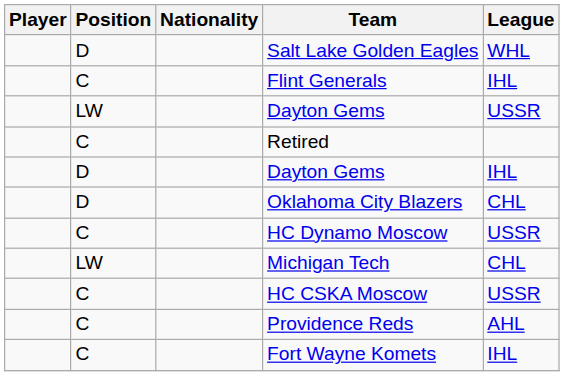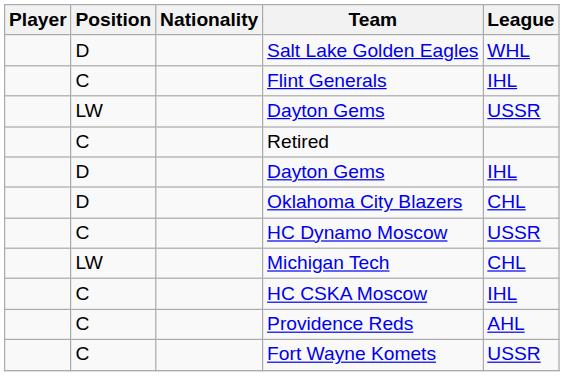 <table class="wikitable sortable">
 <tr>
 <th colspan=1>Player</th>
 <th colspan=1>Position</th>
 <th colspan=1>Nationality</th>
 <th colspan=1>Team</th>
 <th colspan=1>League</th>
 </tr>
 <tr>
 <td></td>
 <td>D</td>
 <td></td>
 <td><a href='#'>Salt Lake Golden Eagles</a></td>
 <td><a href='#'>WHL</a></td>
 </tr>
 <tr>
 <td></td>
 <td>C</td>
 <td></td>
 <td><a href='#'>Flint Generals</a></td>
 <td><a href='#'>IHL</a></td>
 </tr>
 <tr>
 <td></td>
 <td>LW</td>
 <td></td>
 <td><a href='#'>Dayton Gems</a></td>
 <td><a href='#'>USSR</a></td>
 </tr>
 <tr>
 <td></td>
 <td>C</td>
 <td></td>
 <td>Retired</td>
 <td></td>
 </tr>
 <tr>
 <td></td>
 <td>D</td>
 <td></td>
 <td><a href='#'>Dayton Gems</a></td>
 <td><a href='#'>IHL</a></td>
 </tr>
 <tr>
 <td></td>
 <td>D</td>
 <td></td>
 <td><a href='#'>Oklahoma City Blazers</a></td>
 <td><a href='#'>CHL</a></td>
 </tr>
 <tr>
 <td></td>
 <td>C</td>
 <td></td>
 <td><a href='#'>HC Dynamo Moscow</a></td>
 <td><a href='#'>USSR</a></td>
 </tr>
 <tr>
 <td></td>
 <td>LW</td>
 <td></td>
 <td><a href='#'>Michigan Tech</a></td>
 <td><a href='#'>CHL</a></td>
 </tr>
 <tr>
 <td></td>
 <td>C</td>
 <td></td>
 <td><a href='#'>HC CSKA Moscow</a></td>
-<td><a href='#'>USSR</a></td>
+<td><a href='#'>IHL</a></td>
 </tr>
 <tr>
 <td></td>
 <td>C</td>
 <td></td>
 <td><a href='#'>Providence Reds</a></td>
 <td><a href='#'>AHL</a></td>
 </tr>
 <tr>
 <td></td>
 <td>C</td>
 <td></td>
 <td><a href='#'>Fort Wayne Komets</a></td>
-<td><a href='#'>IHL</a></td>
+<td><a href='#'>USSR</a></td>
 </tr>
 <tr>
 </tr>
 </table>
